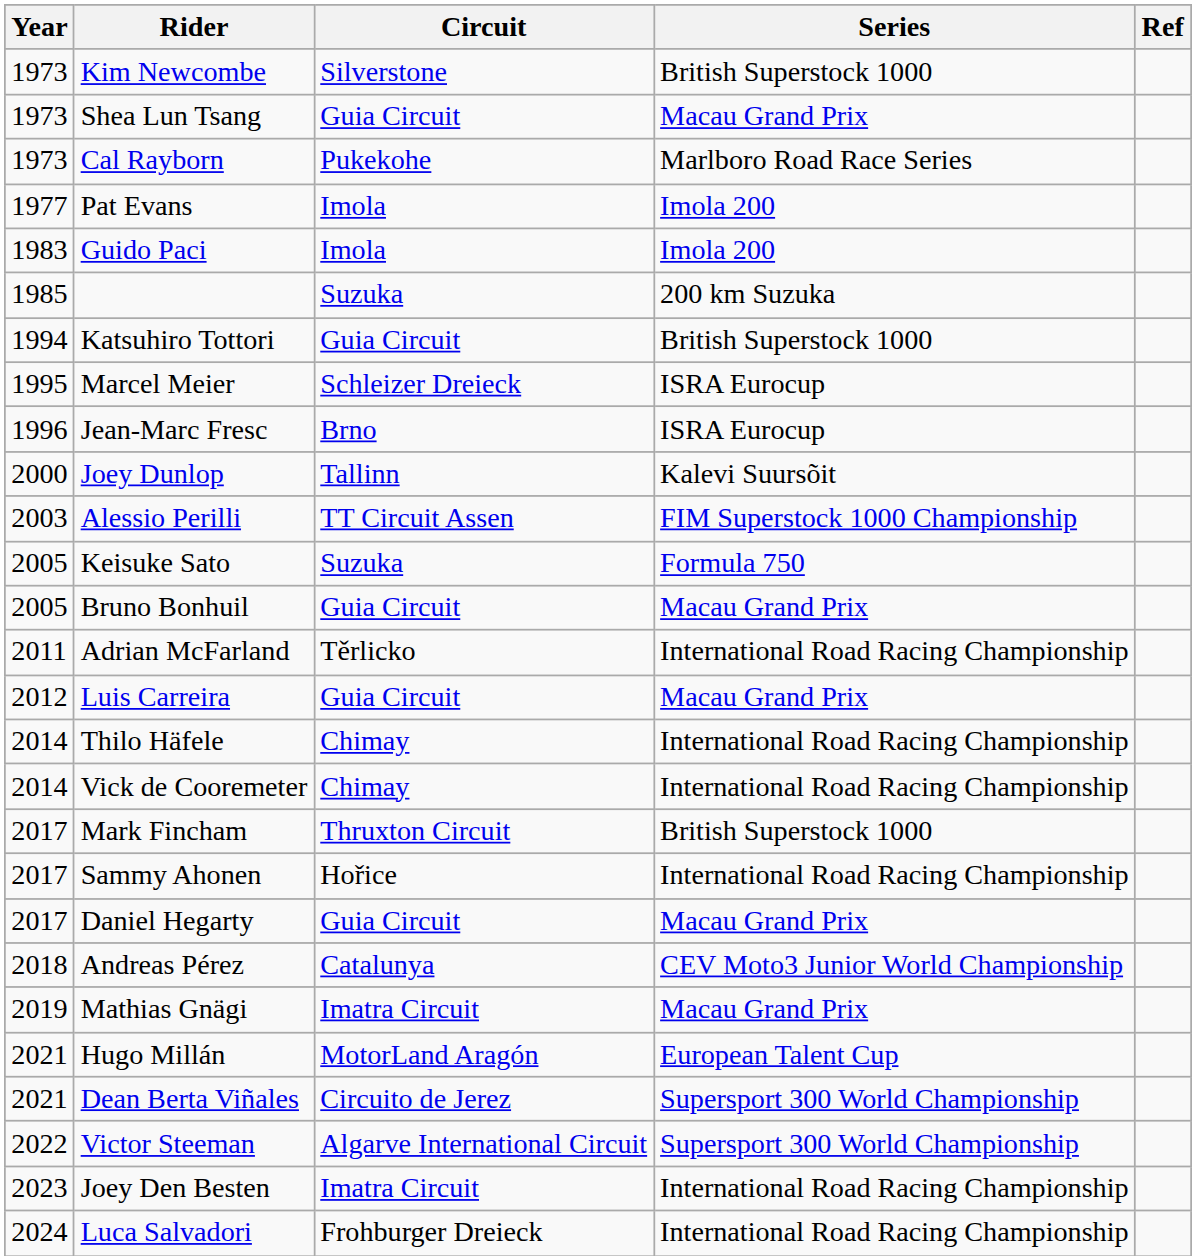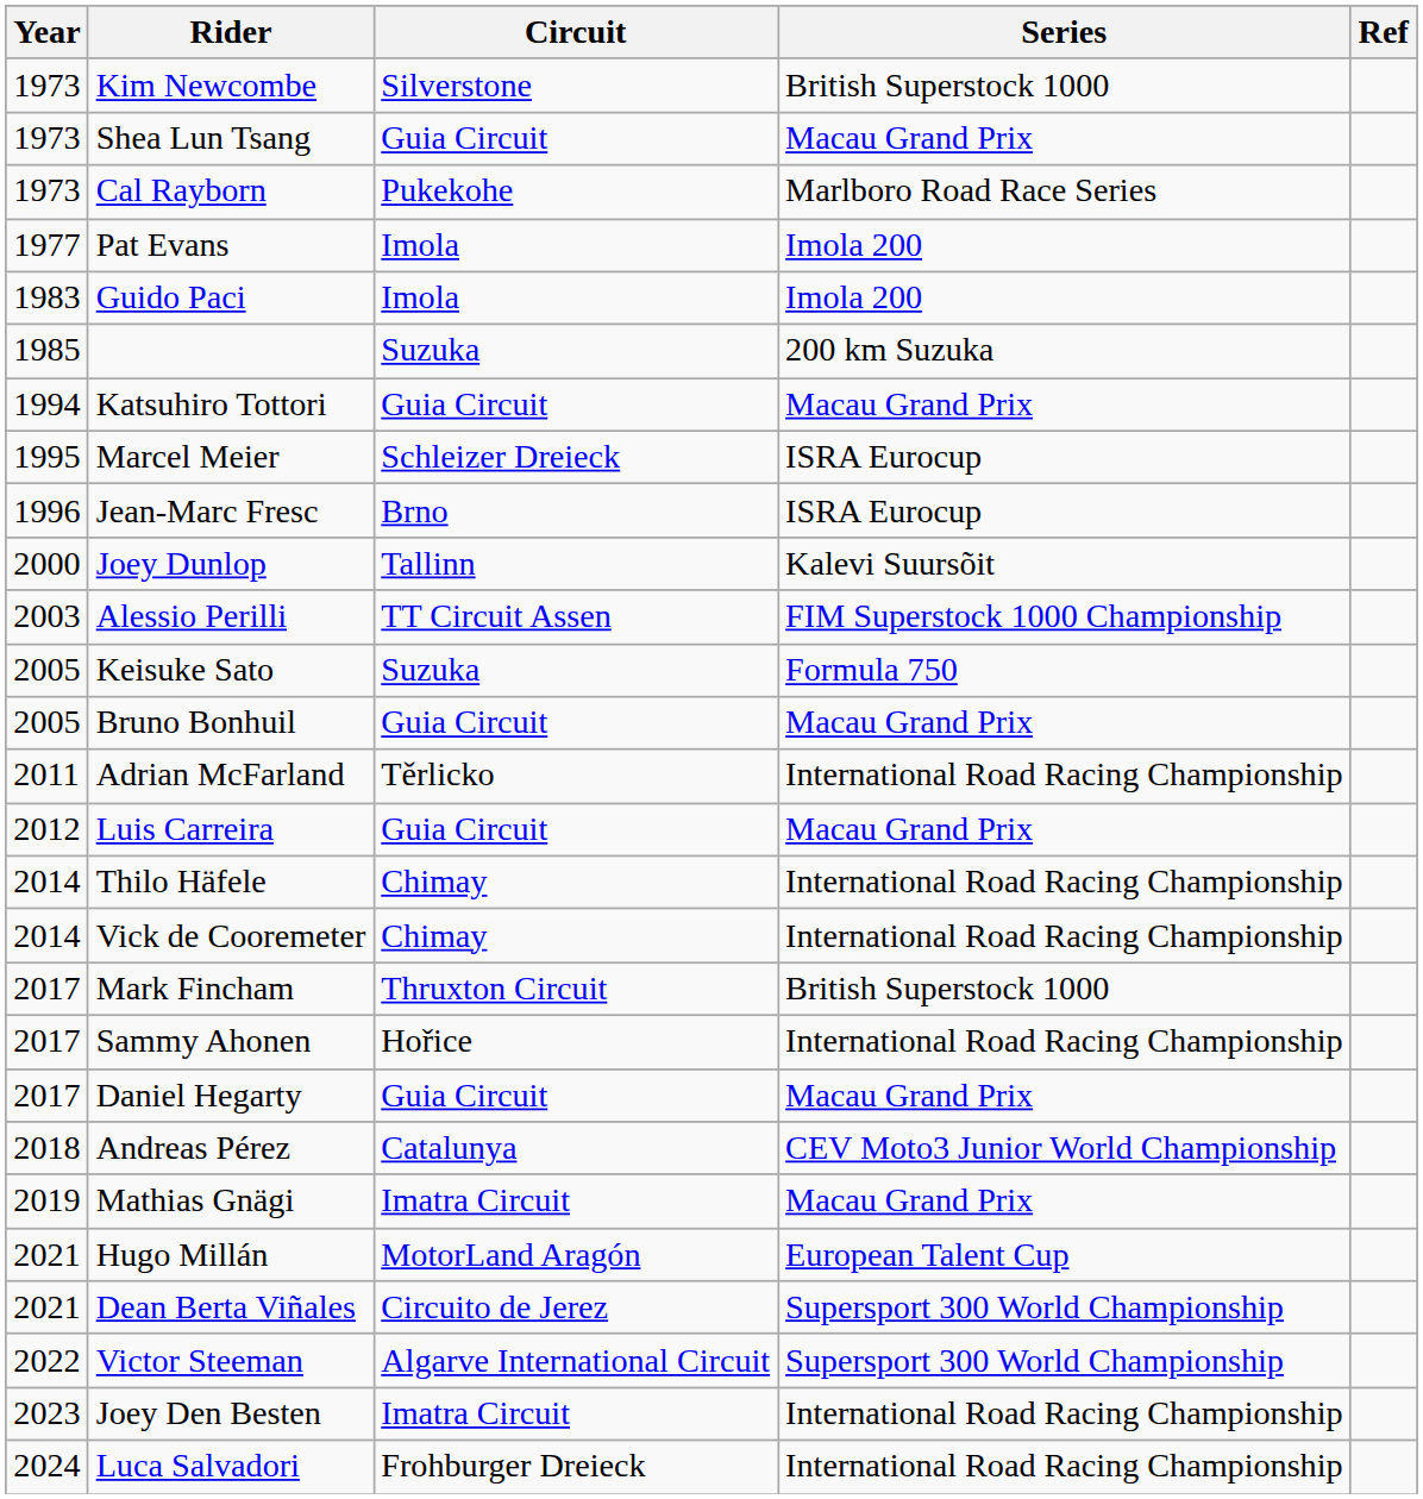 <table class="wikitable sortable" border="1">
 <tr>
 <th>Year</th>
 <th>Rider</th>
 <th>Circuit</th>
 <th>Series</th>
 <th>Ref</th>
 </tr>
 <tr>
 <td>1973</td>
 <td> <a href='#'>Kim Newcombe</a></td>
 <td><a href='#'>Silverstone</a></td>
 <td>British Superstock 1000</td>
 <td></td>
 </tr>
 <tr>
 <td>1973</td>
 <td> Shea Lun Tsang</td>
 <td><a href='#'>Guia Circuit</a></td>
 <td><a href='#'>Macau Grand Prix</a></td>
 <td></td>
 </tr>
 <tr>
 <td>1973</td>
 <td> <a href='#'>Cal Rayborn</a></td>
 <td><a href='#'>Pukekohe</a></td>
 <td>Marlboro Road Race Series</td>
 <td></td>
 </tr>
 <tr>
 <td>1977</td>
 <td> Pat Evans</td>
 <td><a href='#'>Imola</a></td>
 <td><a href='#'>Imola 200</a></td>
 <td></td>
 </tr>
 <tr>
 <td>1983</td>
 <td> <a href='#'>Guido Paci</a></td>
 <td><a href='#'>Imola</a></td>
 <td><a href='#'>Imola 200</a></td>
 <td></td>
 </tr>
 <tr>
 <td>1985</td>
 <td> </td>
 <td><a href='#'>Suzuka</a></td>
 <td>200 km Suzuka</td>
 <td></td>
 </tr>
 <tr>
 <td>1994</td>
 <td> Katsuhiro Tottori</td>
 <td><a href='#'>Guia Circuit</a></td>
-<td>British Superstock 1000</td>
+<td><a href='#'>Macau Grand Prix</a></td>
 <td></td>
 </tr>
 <tr>
 <td>1995</td>
 <td> Marcel Meier</td>
 <td><a href='#'>Schleizer Dreieck</a></td>
 <td>ISRA Eurocup</td>
 <td></td>
 </tr>
 <tr>
 <td>1996</td>
 <td> Jean-Marc Fresc</td>
 <td><a href='#'>Brno</a></td>
 <td>ISRA Eurocup</td>
 <td></td>
 </tr>
 <tr>
 <td>2000</td>
 <td> <a href='#'>Joey Dunlop</a></td>
 <td><a href='#'>Tallinn</a></td>
 <td>Kalevi Suursõit</td>
 <td></td>
 </tr>
 <tr>
 <td>2003</td>
 <td> <a href='#'>Alessio Perilli</a></td>
 <td><a href='#'>TT Circuit Assen</a></td>
 <td><a href='#'>FIM Superstock 1000 Championship</a></td>
 <td></td>
 </tr>
 <tr>
 <td>2005</td>
 <td> Keisuke Sato</td>
 <td><a href='#'>Suzuka</a></td>
 <td><a href='#'>Formula 750</a></td>
 <td></td>
 </tr>
 <tr>
 <td>2005</td>
 <td> Bruno Bonhuil</td>
 <td><a href='#'>Guia Circuit</a></td>
 <td><a href='#'>Macau Grand Prix</a></td>
 <td></td>
 </tr>
 <tr>
 <td>2011</td>
 <td> Adrian McFarland</td>
 <td>Těrlicko</td>
 <td>International Road Racing Championship</td>
 <td></td>
 </tr>
 <tr>
 <td>2012</td>
 <td> <a href='#'>Luis Carreira</a></td>
 <td><a href='#'>Guia Circuit</a></td>
 <td><a href='#'>Macau Grand Prix</a></td>
 <td></td>
 </tr>
 <tr>
 <td>2014</td>
 <td> Thilo Häfele</td>
 <td><a href='#'>Chimay</a></td>
 <td>International Road Racing Championship</td>
 <td></td>
 </tr>
 <tr>
 <td>2014</td>
 <td> Vick de Cooremeter</td>
 <td><a href='#'>Chimay</a></td>
 <td>International Road Racing Championship</td>
 <td></td>
 </tr>
 <tr>
 <td>2017</td>
 <td> Mark Fincham</td>
 <td><a href='#'>Thruxton Circuit</a></td>
 <td>British Superstock 1000</td>
 <td></td>
 </tr>
 <tr>
 <td>2017</td>
 <td> Sammy Ahonen</td>
 <td>Hořice</td>
 <td>International Road Racing Championship</td>
 <td></td>
 </tr>
 <tr>
 <td>2017</td>
 <td> Daniel Hegarty</td>
 <td><a href='#'>Guia Circuit</a></td>
 <td><a href='#'>Macau Grand Prix</a></td>
 <td></td>
 </tr>
 <tr>
 <td>2018</td>
 <td> Andreas Pérez</td>
 <td><a href='#'>Catalunya</a></td>
 <td><a href='#'>CEV Moto3 Junior World Championship</a></td>
 <td></td>
 </tr>
 <tr>
 <td>2019</td>
 <td> Mathias Gnägi</td>
 <td><a href='#'>Imatra Circuit</a></td>
 <td><a href='#'>Macau Grand Prix</a></td>
 <td></td>
 </tr>
 <tr>
 <td>2021</td>
 <td> Hugo Millán</td>
 <td><a href='#'>MotorLand Aragón</a></td>
 <td><a href='#'>European Talent Cup</a></td>
 <td></td>
 </tr>
 <tr>
 <td>2021</td>
 <td> <a href='#'>Dean Berta Viñales</a></td>
 <td><a href='#'>Circuito de Jerez</a></td>
 <td><a href='#'>Supersport 300 World Championship</a></td>
 <td></td>
 </tr>
 <tr>
 <td>2022</td>
 <td> <a href='#'>Victor Steeman</a></td>
 <td><a href='#'>Algarve International Circuit</a></td>
 <td><a href='#'>Supersport 300 World Championship</a></td>
 <td></td>
 </tr>
 <tr>
 <td>2023</td>
 <td> Joey Den Besten</td>
 <td><a href='#'>Imatra Circuit</a></td>
 <td>International Road Racing Championship</td>
 <td></td>
 </tr>
 <tr>
 <td>2024</td>
 <td> <a href='#'>Luca Salvadori</a></td>
 <td>Frohburger Dreieck</td>
 <td>International Road Racing Championship</td>
 <td></td>
 </tr>
 </table>
